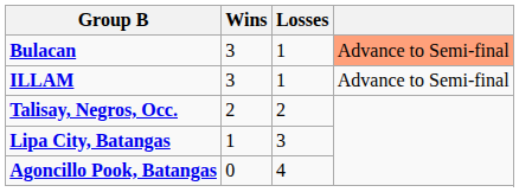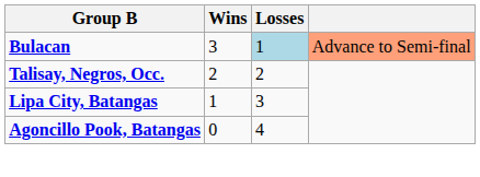 <table class="wikitable">
 <tr align=center>
 <th>Group B</th>
 <th>Wins</th>
 <th>Losses</th>
 <th></th>
 </tr>
 <tr>
 <td><strong><a href='#'>Bulacan</a></strong></td>
 <td>3</td>
-<td>1</td>
+<td style="background: lightblue;">1</td>
 <td style="background: lightsalmon;">Advance to Semi-final</td>
-</tr>
-<tr>
-<td><strong><a href='#'>ILLAM</a></strong></td>
-<td>3</td>
-<td>1</td>
-<td>Advance to Semi-final</td>
 </tr>
 <tr>
 <td><strong><a href='#'>Talisay, Negros, Occ.</a></strong></td>
 <td>2</td>
 <td>2</td>
 </tr>
 <tr>
 <td><strong><a href='#'>Lipa City, Batangas</a></strong></td>
 <td>1</td>
 <td>3</td>
 </tr>
 <tr>
 <td><strong><a href='#'>Agoncillo Pook, Batangas</a></strong></td>
 <td>0</td>
 <td>4</td>
 </tr>
 <tr>
 </tr>
 </table>
